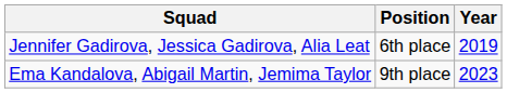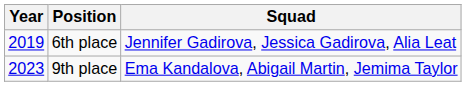 <table class="wikitable mw-collapsible">
 <tr>
+<th>Year</th>
+<th>Position</th>
 <th>Squad</th>
-<th>Position</th>
-<th>Year</th>
 </tr>
 <tr>
+<td><a href='#'>2019</a></td>
+<td>6th place</td>
 <td><a href='#'>Jennifer Gadirova</a>, <a href='#'>Jessica Gadirova</a>, <a href='#'>Alia Leat</a></td>
-<td>6th place</td>
-<td><a href='#'>2019</a></td>
 </tr>
 <tr>
+<td><a href='#'>2023</a></td>
+<td>9th place</td>
 <td><a href='#'>Ema Kandalova</a>, <a href='#'>Abigail Martin</a>, <a href='#'>Jemima Taylor</a></td>
-<td>9th place</td>
-<td><a href='#'>2023</a></td>
 </tr>
 </table>
